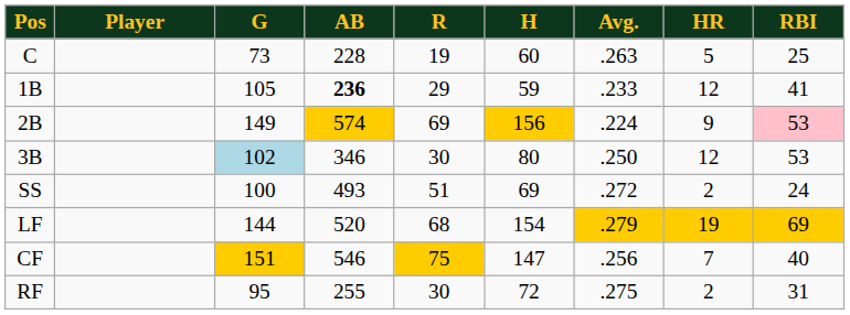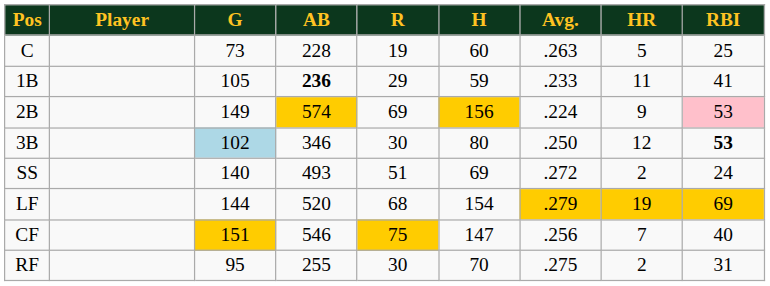 <table class="wikitable sortable">
 <tr>
 <th style="background:#0C371D;color:#ffc322;" width="5%">Pos</th>
 <th style="background:#0C371D;color:#ffc322;" width="16%">Player</th>
 <th style="background:#0C371D;color:#ffc322;" width="9%">G</th>
 <th style="background:#0C371D;color:#ffc322;" width="9%">AB</th>
 <th style="background:#0C371D;color:#ffc322;" width="9%">R</th>
 <th style="background:#0C371D;color:#ffc322;" width="9%">H</th>
 <th style="background:#0C371D;color:#ffc322;" width="9%">Avg.</th>
 <th style="background:#0C371D;color:#ffc322;" width="9%">HR</th>
 <th style="background:#0C371D;color:#ffc322;" width="9%">RBI</th>
 </tr>
 <tr align="center">
 <td>C</td>
 <td></td>
 <td>73</td>
 <td>228</td>
 <td>19</td>
 <td>60</td>
 <td>.263</td>
 <td>5</td>
 <td>25</td>
 </tr>
 <tr align="center">
 <td>1B</td>
 <td></td>
 <td>105</td>
 <td><strong>236</strong></td>
 <td>29</td>
 <td>59</td>
 <td>.233</td>
-<td>12</td>
+<td>11</td>
 <td>41</td>
 </tr>
 <tr align="center">
 <td>2B</td>
 <td></td>
 <td>149</td>
 <td bgcolor="#FFCC00">574</td>
 <td>69</td>
 <td bgcolor="#FFCC00">156</td>
 <td>.224</td>
 <td>9</td>
 <td style="background: pink;">53</td>
 </tr>
 <tr align="center">
 <td>3B</td>
 <td></td>
 <td style="background: lightblue;">102</td>
 <td>346</td>
 <td>30</td>
 <td>80</td>
 <td>.250</td>
 <td>12</td>
-<td>53</td>
+<td><strong>53</strong></td>
 </tr>
 <tr align="center">
 <td>SS</td>
 <td></td>
-<td>100</td>
+<td>140</td>
 <td>493</td>
 <td>51</td>
 <td>69</td>
 <td>.272</td>
 <td>2</td>
 <td>24</td>
 </tr>
 <tr align="center">
 <td>LF</td>
 <td></td>
 <td>144</td>
 <td>520</td>
 <td>68</td>
 <td>154</td>
 <td bgcolor="#FFCC00">.279</td>
 <td bgcolor="#FFCC00">19</td>
 <td bgcolor="#FFCC00">69</td>
 </tr>
 <tr align="center">
 <td>CF</td>
 <td></td>
 <td bgcolor="#FFCC00">151</td>
 <td>546</td>
 <td bgcolor="#FFCC00">75</td>
 <td>147</td>
 <td>.256</td>
 <td>7</td>
 <td>40</td>
 </tr>
 <tr align="center">
 <td>RF</td>
 <td></td>
 <td>95</td>
 <td>255</td>
 <td>30</td>
-<td>72</td>
+<td>70</td>
 <td>.275</td>
 <td>2</td>
 <td>31</td>
 </tr>
 </table>
